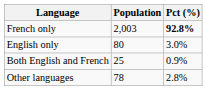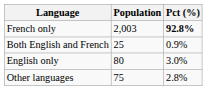 <table class="wikitable">
 <tr>
 <th>Language</th>
 <th>Population</th>
 <th>Pct (%)</th>
 </tr>
 <tr>
 <td>French only</td>
 <td>2,003</td>
 <td><strong>92.8%</strong></td>
 </tr>
 <tr>
+<td>Both English and French</td>
+<td>25</td>
+<td>0.9%</td>
+</tr>
+<tr>
 <td>English only</td>
 <td>80</td>
 <td>3.0%</td>
 </tr>
 <tr>
-<td>Both English and French</td>
-<td>25</td>
-<td>0.9%</td>
-</tr>
-<tr>
 <td>Other languages</td>
-<td>78</td>
+<td>75</td>
 <td>2.8%</td>
 </tr>
 </table>
